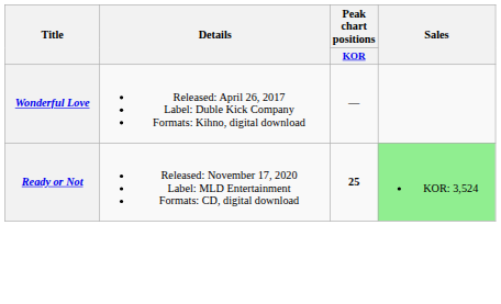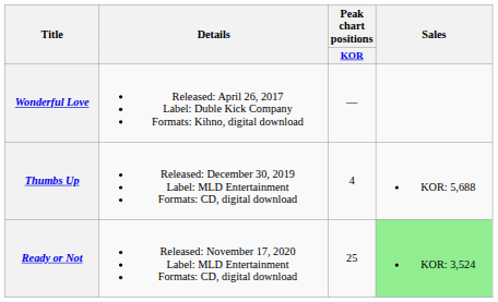 <table class="wikitable plainrowheaders" style="text-align:center">
 <tr>
 <th scope="col" rowspan="2" style="width:8em">Title</th>
 <th scope="col" rowspan="2" style="width:20em">Details</th>
 <th scope="col">Peak<br>chart<br>positions</th>
 <th scope="col" rowspan="2" style="width:10em">Sales</th>
 </tr>
 <tr>
 <th scope="col" style="width:3em;font-size:90%"><a href='#'>KOR</a><br></th>
 </tr>
 <tr>
 <th scope="row"><em><a href='#'>Wonderful Love</a></em></th>
 <td><br><ul><li>Released: April 26, 2017</li><li>Label: Duble Kick Company</li><li>Formats: Kihno, digital download</li></ul></td>
 <td>—</td>
 <td></td>
 </tr>
 <tr>
+<th scope="row"><em><a href='#'>Thumbs Up</a></em></th>
+<td><br><ul><li>Released: December 30, 2019</li><li>Label: MLD Entertainment</li><li>Formats: CD, digital download</li></ul></td>
+<td>4</td>
+<td><br><ul><li>KOR: 5,688</li></ul></td>
+</tr>
+<tr>
 <th scope="row"><em><a href='#'>Ready or Not</a></em></th>
 <td><br><ul><li>Released: November 17, 2020</li><li>Label: MLD Entertainment</li><li>Formats: CD, digital download</li></ul></td>
-<td><strong>25</strong></td>
+<td>25</td>
 <td style="background: lightgreen;"><br><ul><li>KOR: 3,524</li></ul></td>
 </tr>
 </table>
